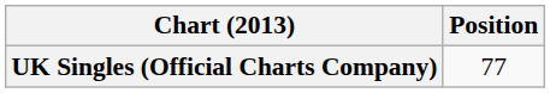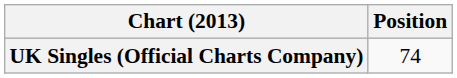 <table class="wikitable plainrowheaders">
 <tr>
 <th>Chart (2013)</th>
 <th>Position</th>
 </tr>
 <tr>
 <th scope="row">UK Singles (Official Charts Company)</th>
-<td style="text-align:center;">77</td>
+<td style="text-align:center;">74</td>
 </tr>
 </table>
